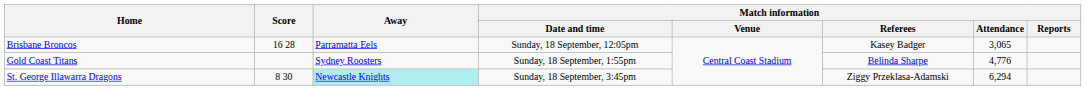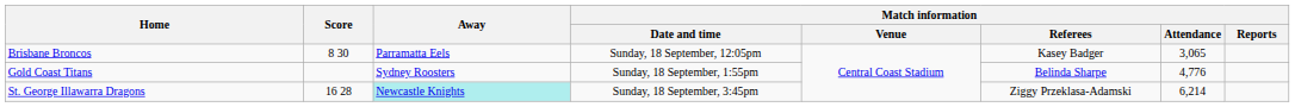 <table class="wikitable" width="100%" style="border-collapse:collapse; font-size:90%; text-align:center;">
 <tr>
 <th rowspan="2">Home</th>
 <th rowspan="2" text-align:center;>Score</th>
 <th rowspan="2">Away</th>
 <th colspan="6">Match information</th>
 </tr>
 <tr>
 <th width="18%">Date and time</th>
 <th width="14%">Venue</th>
 <th width="14%">Referees</th>
 <th width="5%">Attendance</th>
 <th width="5%">Reports</th>
 </tr>
 <tr>
 <td align="left"> <a href='#'>Brisbane Broncos</a></td>
-<td>16  28</td>
+<td>8  30</td>
 <td align="left"> <a href='#'>Parramatta Eels</a></td>
 <td>Sunday, 18 September, 12:05pm</td>
 <td rowspan="3"><a href='#'>Central Coast Stadium</a></td>
 <td>Kasey Badger</td>
 <td>3,065</td>
 <td></td>
 </tr>
 <tr>
 <td align="left"> <a href='#'>Gold Coast Titans</a></td>
 <td></td>
 <td align="left"> <a href='#'>Sydney Roosters</a></td>
 <td>Sunday, 18 September, 1:55pm</td>
 <td><a href='#'>Belinda Sharpe</a></td>
 <td>4,776</td>
 <td></td>
 </tr>
 <tr>
 <td align="left"> <a href='#'>St. George Illawarra Dragons</a></td>
-<td>8  30</td>
+<td>16  28</td>
 <td align="left" style="background: paleturquoise;"> <a href='#'>Newcastle Knights</a></td>
 <td>Sunday, 18 September, 3:45pm</td>
 <td>Ziggy Przeklasa-Adamski</td>
-<td>6,294</td>
+<td>6,214</td>
 <td></td>
 </tr>
 </table>
